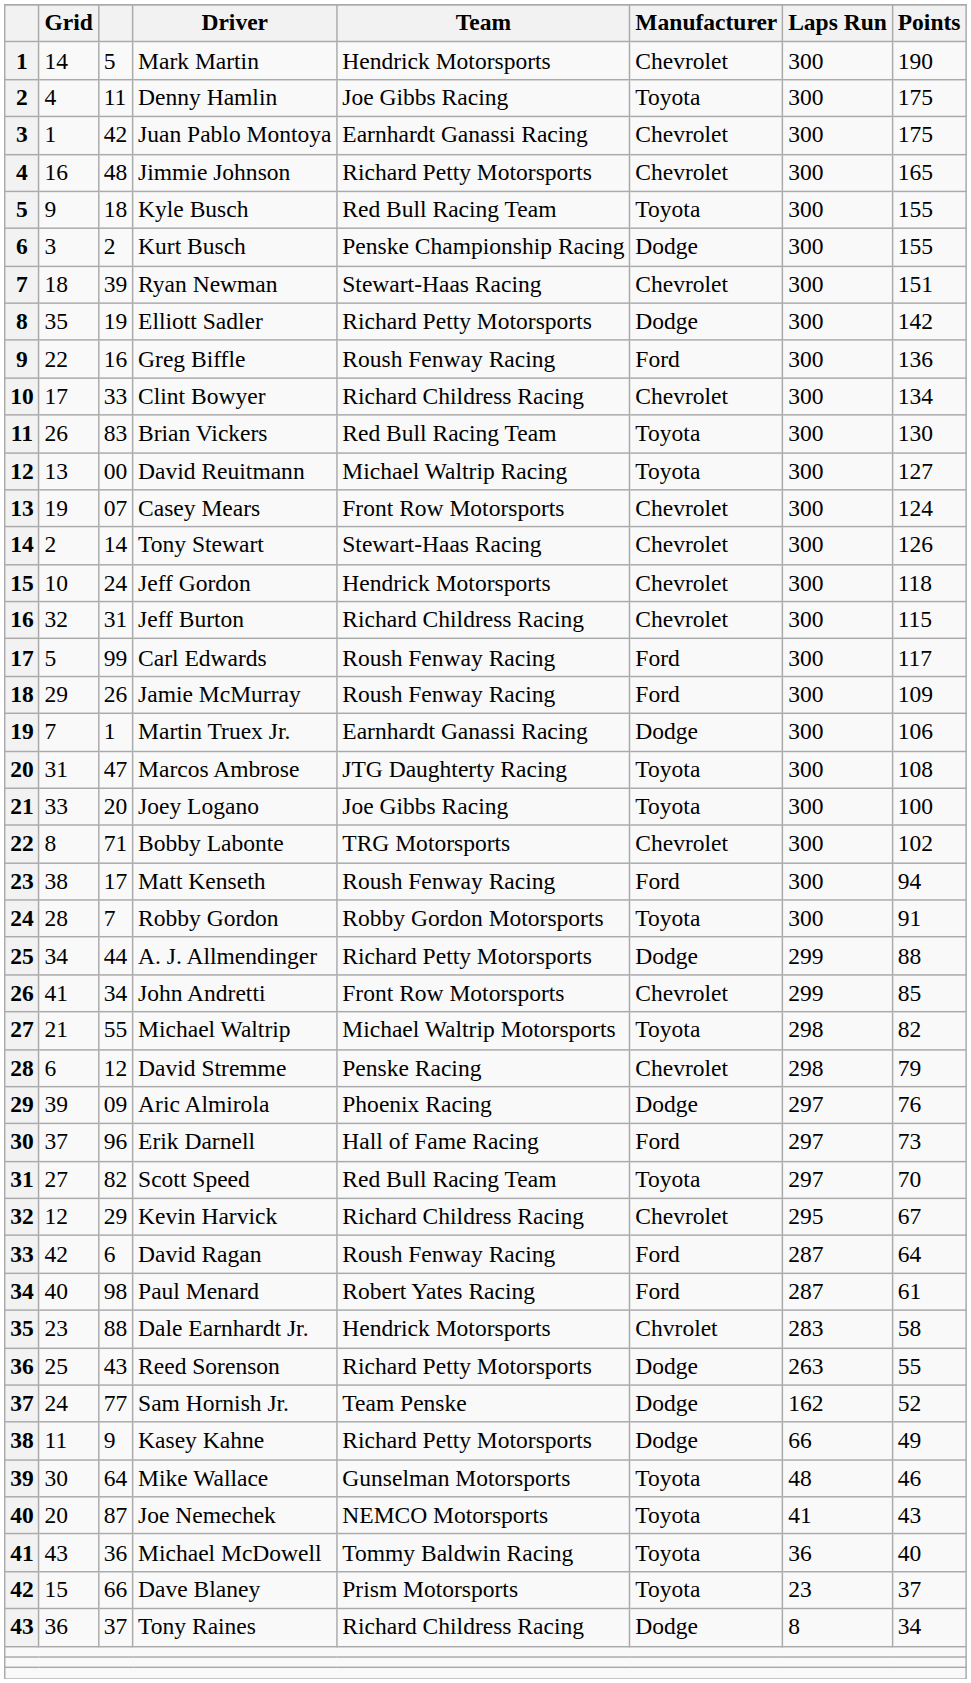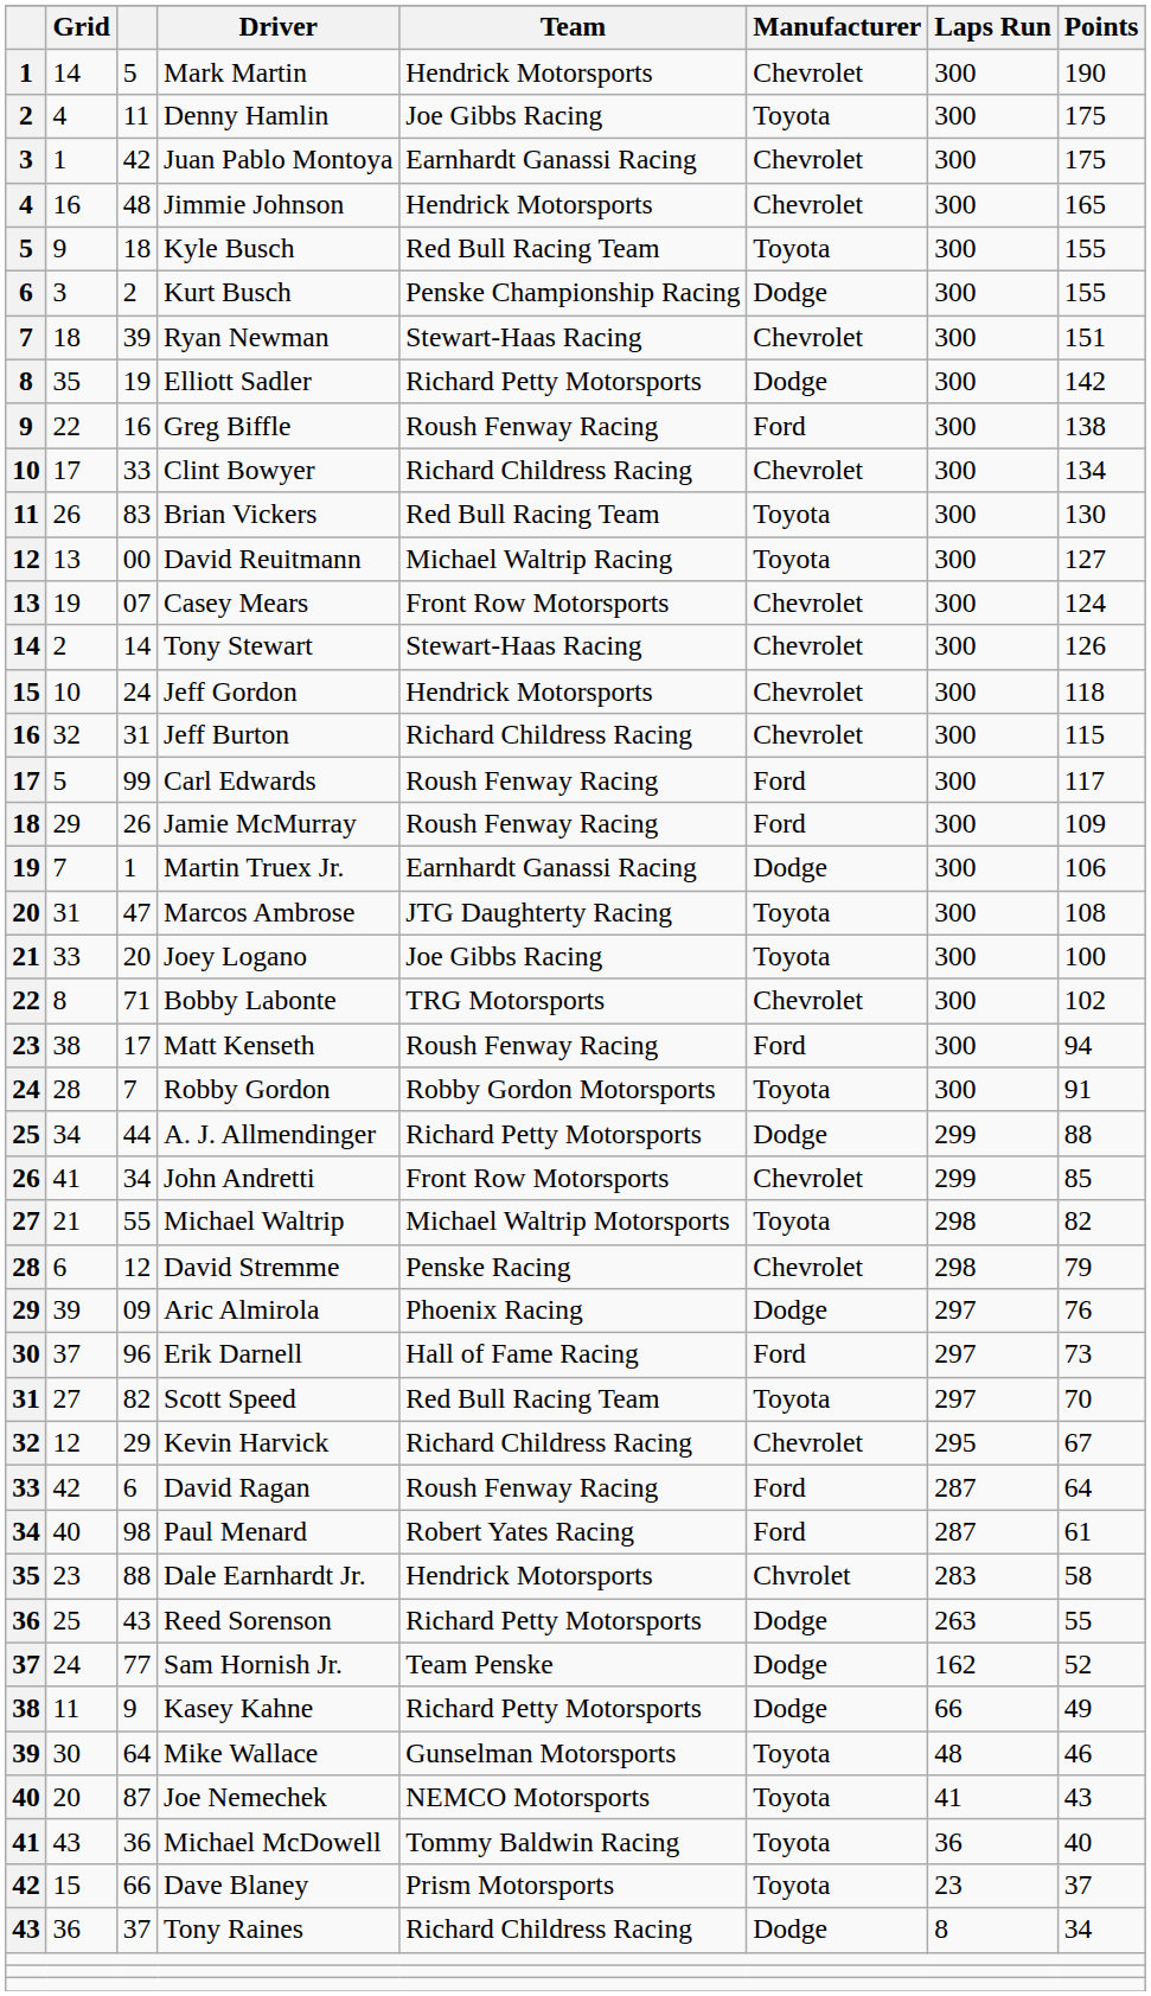 <table class="wikitable">
 <tr>
 </tr>
 <tr>
 <th scope="col"></th>
 <th scope="col">Grid</th>
 <th scope="col"></th>
 <th scope="col">Driver</th>
 <th scope="col">Team</th>
 <th scope="col">Manufacturer</th>
 <th scope="col">Laps Run</th>
 <th scope="col">Points</th>
 </tr>
 <tr>
 <th scope="row">1</th>
 <td>14</td>
 <td>5</td>
 <td>Mark Martin</td>
 <td>Hendrick Motorsports</td>
 <td>Chevrolet</td>
 <td>300</td>
 <td>190</td>
 </tr>
 <tr>
 <th scope="row">2</th>
 <td>4</td>
 <td>11</td>
 <td>Denny Hamlin</td>
 <td>Joe Gibbs Racing</td>
 <td>Toyota</td>
 <td>300</td>
 <td>175</td>
 </tr>
 <tr>
 <th scope="row">3</th>
 <td>1</td>
 <td>42</td>
 <td>Juan Pablo Montoya</td>
 <td>Earnhardt Ganassi Racing</td>
 <td>Chevrolet</td>
 <td>300</td>
 <td>175</td>
 </tr>
 <tr>
 <th scope="row">4</th>
 <td>16</td>
 <td>48</td>
 <td>Jimmie Johnson</td>
-<td>Richard Petty Motorsports</td>
+<td>Hendrick Motorsports</td>
 <td>Chevrolet</td>
 <td>300</td>
 <td>165</td>
 </tr>
 <tr>
 <th scope="row">5</th>
 <td>9</td>
 <td>18</td>
 <td>Kyle Busch</td>
 <td>Red Bull Racing Team</td>
 <td>Toyota</td>
 <td>300</td>
 <td>155</td>
 </tr>
 <tr>
 <th scope="row">6</th>
 <td>3</td>
 <td>2</td>
 <td>Kurt Busch</td>
 <td>Penske Championship Racing</td>
 <td>Dodge</td>
 <td>300</td>
 <td>155</td>
 </tr>
 <tr>
 <th scope="row">7</th>
 <td>18</td>
 <td>39</td>
 <td>Ryan Newman</td>
 <td>Stewart-Haas Racing</td>
 <td>Chevrolet</td>
 <td>300</td>
 <td>151</td>
 </tr>
 <tr>
 <th scope="row">8</th>
 <td>35</td>
 <td>19</td>
 <td>Elliott Sadler</td>
 <td>Richard Petty Motorsports</td>
 <td>Dodge</td>
 <td>300</td>
 <td>142</td>
 </tr>
 <tr>
 <th scope="row">9</th>
 <td>22</td>
 <td>16</td>
 <td>Greg Biffle</td>
 <td>Roush Fenway Racing</td>
 <td>Ford</td>
 <td>300</td>
-<td>136</td>
+<td>138</td>
 </tr>
 <tr>
 <th scope="row">10</th>
 <td>17</td>
 <td>33</td>
 <td>Clint Bowyer</td>
 <td>Richard Childress Racing</td>
 <td>Chevrolet</td>
 <td>300</td>
 <td>134</td>
 </tr>
 <tr>
 <th scope="row">11</th>
 <td>26</td>
 <td>83</td>
 <td>Brian Vickers</td>
 <td>Red Bull Racing Team</td>
 <td>Toyota</td>
 <td>300</td>
 <td>130</td>
 </tr>
 <tr>
 <th scope="row">12</th>
 <td>13</td>
 <td>00</td>
 <td>David Reuitmann</td>
 <td>Michael Waltrip Racing</td>
 <td>Toyota</td>
 <td>300</td>
 <td>127</td>
 </tr>
 <tr>
 <th scope="row">13</th>
 <td>19</td>
 <td>07</td>
 <td>Casey Mears</td>
 <td>Front Row Motorsports</td>
 <td>Chevrolet</td>
 <td>300</td>
 <td>124</td>
 </tr>
 <tr>
 <th scope="row">14</th>
 <td>2</td>
 <td>14</td>
 <td>Tony Stewart</td>
 <td>Stewart-Haas Racing</td>
 <td>Chevrolet</td>
 <td>300</td>
 <td>126</td>
 </tr>
 <tr>
 <th scope="row">15</th>
 <td>10</td>
 <td>24</td>
 <td>Jeff Gordon</td>
 <td>Hendrick Motorsports</td>
 <td>Chevrolet</td>
 <td>300</td>
 <td>118</td>
 </tr>
 <tr>
 <th scope="row">16</th>
 <td>32</td>
 <td>31</td>
 <td>Jeff Burton</td>
 <td>Richard Childress Racing</td>
 <td>Chevrolet</td>
 <td>300</td>
 <td>115</td>
 </tr>
 <tr>
 <th scope="row">17</th>
 <td>5</td>
 <td>99</td>
 <td>Carl Edwards</td>
 <td>Roush Fenway Racing</td>
 <td>Ford</td>
 <td>300</td>
 <td>117</td>
 </tr>
 <tr>
 <th scope="row">18</th>
 <td>29</td>
 <td>26</td>
 <td>Jamie McMurray</td>
 <td>Roush Fenway Racing</td>
 <td>Ford</td>
 <td>300</td>
 <td>109</td>
 </tr>
 <tr>
 <th scope="row">19</th>
 <td>7</td>
 <td>1</td>
 <td>Martin Truex Jr.</td>
 <td>Earnhardt Ganassi Racing</td>
 <td>Dodge</td>
 <td>300</td>
 <td>106</td>
 </tr>
 <tr>
 <th scope="row">20</th>
 <td>31</td>
 <td>47</td>
 <td>Marcos Ambrose</td>
 <td>JTG Daughterty Racing</td>
 <td>Toyota</td>
 <td>300</td>
 <td>108</td>
 </tr>
 <tr>
 <th scope="row">21</th>
 <td>33</td>
 <td>20</td>
 <td>Joey Logano</td>
 <td>Joe Gibbs Racing</td>
 <td>Toyota</td>
 <td>300</td>
 <td>100</td>
 </tr>
 <tr>
 <th scope="row">22</th>
 <td>8</td>
 <td>71</td>
 <td>Bobby Labonte</td>
 <td>TRG Motorsports</td>
 <td>Chevrolet</td>
 <td>300</td>
 <td>102</td>
 </tr>
 <tr>
 <th scope="row">23</th>
 <td>38</td>
 <td>17</td>
 <td>Matt Kenseth</td>
 <td>Roush Fenway Racing</td>
 <td>Ford</td>
 <td>300</td>
 <td>94</td>
 </tr>
 <tr>
 <th scope="row">24</th>
 <td>28</td>
 <td>7</td>
 <td>Robby Gordon</td>
 <td>Robby Gordon Motorsports</td>
 <td>Toyota</td>
 <td>300</td>
 <td>91</td>
 </tr>
 <tr>
 <th scope="row">25</th>
 <td>34</td>
 <td>44</td>
 <td>A. J. Allmendinger</td>
 <td>Richard Petty Motorsports</td>
 <td>Dodge</td>
 <td>299</td>
 <td>88</td>
 </tr>
 <tr>
 <th scope="row">26</th>
 <td>41</td>
 <td>34</td>
 <td>John Andretti</td>
 <td>Front Row Motorsports</td>
 <td>Chevrolet</td>
 <td>299</td>
 <td>85</td>
 </tr>
 <tr>
 <th scope="row">27</th>
 <td>21</td>
 <td>55</td>
 <td>Michael Waltrip</td>
 <td>Michael Waltrip Motorsports</td>
 <td>Toyota</td>
 <td>298</td>
 <td>82</td>
 </tr>
 <tr>
 <th scope="row">28</th>
 <td>6</td>
 <td>12</td>
 <td>David Stremme</td>
 <td>Penske Racing</td>
 <td>Chevrolet</td>
 <td>298</td>
 <td>79</td>
 </tr>
 <tr>
 <th scope="row">29</th>
 <td>39</td>
 <td>09</td>
 <td>Aric Almirola</td>
 <td>Phoenix Racing</td>
 <td>Dodge</td>
 <td>297</td>
 <td>76</td>
 </tr>
 <tr>
 <th scope="row">30</th>
 <td>37</td>
 <td>96</td>
 <td>Erik Darnell</td>
 <td>Hall of Fame Racing</td>
 <td>Ford</td>
 <td>297</td>
 <td>73</td>
 </tr>
 <tr>
 <th scope="row">31</th>
 <td>27</td>
 <td>82</td>
 <td>Scott Speed</td>
 <td>Red Bull Racing Team</td>
 <td>Toyota</td>
 <td>297</td>
 <td>70</td>
 </tr>
 <tr>
 <th scope="row">32</th>
 <td>12</td>
 <td>29</td>
 <td>Kevin Harvick</td>
 <td>Richard Childress Racing</td>
 <td>Chevrolet</td>
 <td>295</td>
 <td>67</td>
 </tr>
 <tr>
 <th scope="row">33</th>
 <td>42</td>
 <td>6</td>
 <td>David Ragan</td>
 <td>Roush Fenway Racing</td>
 <td>Ford</td>
 <td>287</td>
 <td>64</td>
 </tr>
 <tr>
 <th scope="row">34</th>
 <td>40</td>
 <td>98</td>
 <td>Paul Menard</td>
 <td>Robert Yates Racing</td>
 <td>Ford</td>
 <td>287</td>
 <td>61</td>
 </tr>
 <tr>
 <th scope="row">35</th>
 <td>23</td>
 <td>88</td>
 <td>Dale Earnhardt Jr.</td>
 <td>Hendrick Motorsports</td>
 <td>Chvrolet</td>
 <td>283</td>
 <td>58</td>
 </tr>
 <tr>
 <th scope="row">36</th>
 <td>25</td>
 <td>43</td>
 <td>Reed Sorenson</td>
 <td>Richard Petty Motorsports</td>
 <td>Dodge</td>
 <td>263</td>
 <td>55</td>
 </tr>
 <tr>
 <th scope="row">37</th>
 <td>24</td>
 <td>77</td>
 <td>Sam Hornish Jr.</td>
 <td>Team Penske</td>
 <td>Dodge</td>
 <td>162</td>
 <td>52</td>
 </tr>
 <tr>
 <th scope="row">38</th>
 <td>11</td>
 <td>9</td>
 <td>Kasey Kahne</td>
 <td>Richard Petty Motorsports</td>
 <td>Dodge</td>
 <td>66</td>
 <td>49</td>
 </tr>
 <tr>
 <th scope="row">39</th>
 <td>30</td>
 <td>64</td>
 <td>Mike Wallace</td>
 <td>Gunselman Motorsports</td>
 <td>Toyota</td>
 <td>48</td>
 <td>46</td>
 </tr>
 <tr>
 <th scope="row">40</th>
 <td>20</td>
 <td>87</td>
 <td>Joe Nemechek</td>
 <td>NEMCO Motorsports</td>
 <td>Toyota</td>
 <td>41</td>
 <td>43</td>
 </tr>
 <tr>
 <th scope="row">41</th>
 <td>43</td>
 <td>36</td>
 <td>Michael McDowell</td>
 <td>Tommy Baldwin Racing</td>
 <td>Toyota</td>
 <td>36</td>
 <td>40</td>
 </tr>
 <tr>
 <th scope="row">42</th>
 <td>15</td>
 <td>66</td>
 <td>Dave Blaney</td>
 <td>Prism Motorsports</td>
 <td>Toyota</td>
 <td>23</td>
 <td>37</td>
 </tr>
 <tr>
 <th scope="row">43</th>
 <td>36</td>
 <td>37</td>
 <td>Tony Raines</td>
 <td>Richard Childress Racing</td>
 <td>Dodge</td>
 <td>8</td>
 <td>34</td>
 </tr>
 <tr class="sortbottom">
 <td colspan="9"></td>
 </tr>
 <tr class="sortbottom">
 <td colspan="9"></td>
 </tr>
 <tr class="sortbottom">
 <td colspan="9"></td>
 </tr>
 </table>
